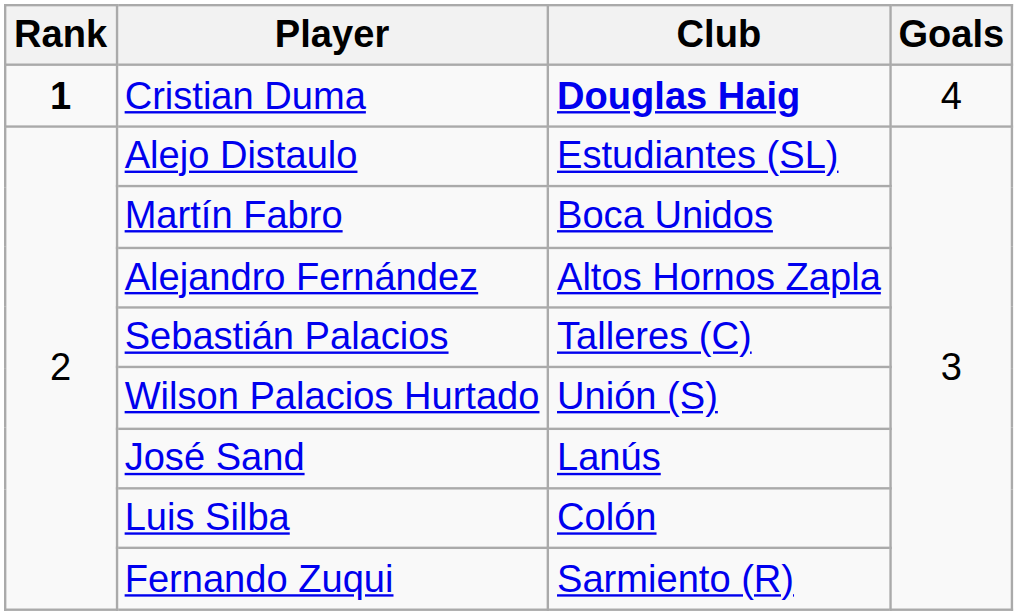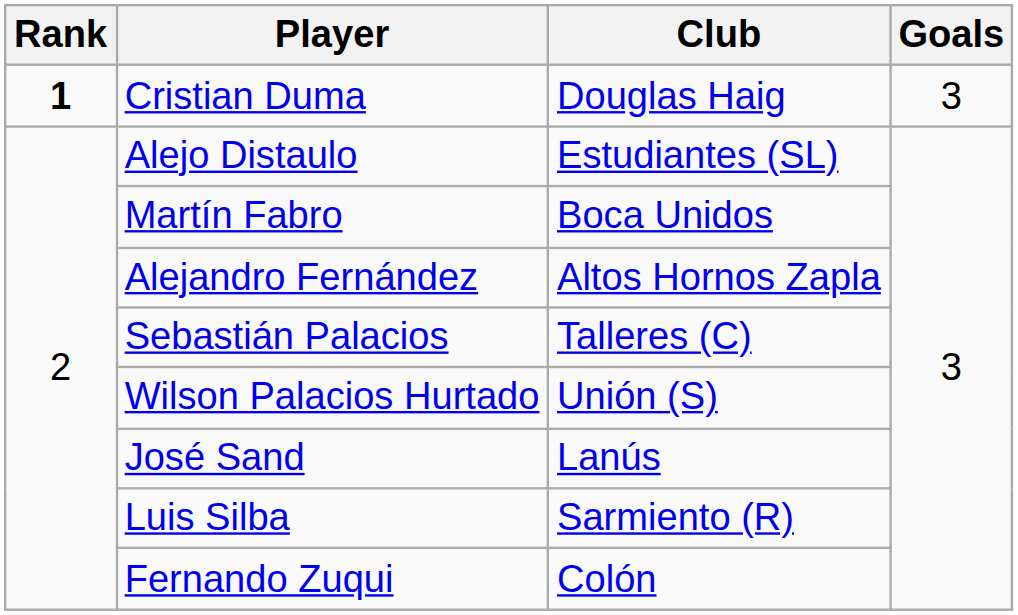 <table class=wikitable>
 <tr>
 <th>Rank</th>
 <th>Player</th>
 <th>Club</th>
 <th>Goals</th>
 </tr>
 <tr>
 <td align=center><strong>1</strong></td>
 <td> <a href='#'>Cristian Duma</a></td>
-<td><strong><a href='#'>Douglas Haig</a></strong></td>
-<td align=center>4</td>
+<td><a href='#'>Douglas Haig</a></td>
+<td align=center>3</td>
 </tr>
 <tr>
 <td align=center rowspan=8>2</td>
 <td> <a href='#'>Alejo Distaulo</a></td>
 <td><a href='#'>Estudiantes (SL)</a></td>
 <td align=center rowspan=8>3</td>
 </tr>
 <tr>
 <td> <a href='#'>Martín Fabro</a></td>
 <td><a href='#'>Boca Unidos</a></td>
 </tr>
 <tr>
 <td> <a href='#'>Alejandro Fernández</a></td>
 <td><a href='#'>Altos Hornos Zapla</a></td>
 </tr>
 <tr>
 <td> <a href='#'>Sebastián Palacios</a></td>
 <td><a href='#'>Talleres (C)</a></td>
 </tr>
 <tr>
 <td> <a href='#'>Wilson Palacios Hurtado</a></td>
 <td><a href='#'>Unión (S)</a></td>
 </tr>
 <tr>
 <td> <a href='#'>José Sand</a></td>
 <td><a href='#'>Lanús</a></td>
 </tr>
 <tr>
 <td> <a href='#'>Luis Silba</a></td>
-<td><a href='#'>Colón</a></td>
+<td><a href='#'>Sarmiento (R)</a></td>
 </tr>
 <tr>
 <td> <a href='#'>Fernando Zuqui</a></td>
-<td><a href='#'>Sarmiento (R)</a></td>
+<td><a href='#'>Colón</a></td>
 </tr>
 </table>
